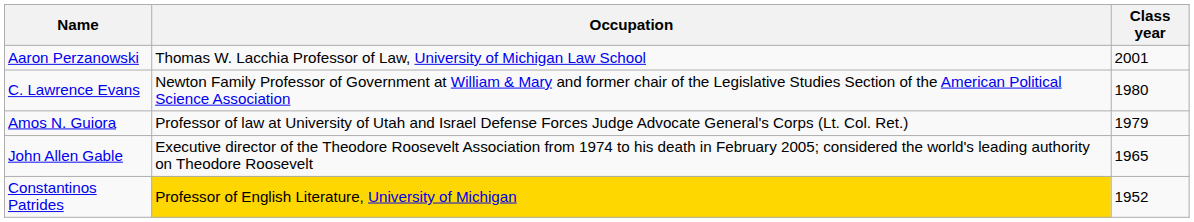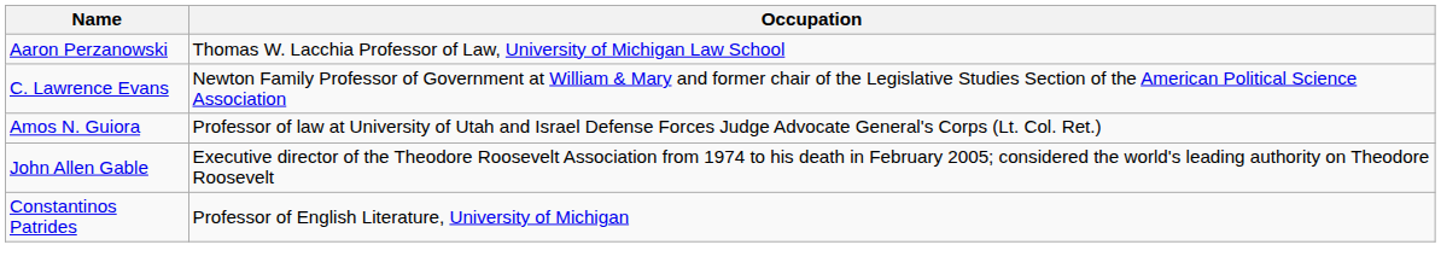 <table class="wikitable">
 <tr>
 <th>Name</th>
 <th>Occupation</th>
-<th>Class year</th>
 </tr>
 <tr>
 <td><a href='#'>Aaron Perzanowski</a></td>
 <td>Thomas W. Lacchia Professor of Law, <a href='#'>University of Michigan Law School</a></td>
-<td>2001</td>
 </tr>
 <tr>
 <td><a href='#'>C. Lawrence Evans</a></td>
 <td>Newton Family Professor of Government at <a href='#'>William & Mary</a> and former chair of the Legislative Studies Section of the <a href='#'>American Political Science Association</a></td>
-<td>1980</td>
 </tr>
 <tr>
 <td><a href='#'>Amos N. Guiora</a></td>
 <td>Professor of law at University of Utah and Israel Defense Forces Judge Advocate General's Corps (Lt. Col. Ret.)</td>
-<td>1979</td>
 </tr>
 <tr>
 <td><a href='#'>John Allen Gable</a></td>
 <td>Executive director of the Theodore Roosevelt Association from 1974 to his death in February 2005; considered the world's leading authority on Theodore Roosevelt</td>
-<td>1965</td>
 </tr>
 <tr>
 <td><a href='#'>Constantinos Patrides</a></td>
-<td style="background: gold;">Professor of English Literature, <a href='#'>University of Michigan</a></td>
-<td>1952</td>
+<td>Professor of English Literature, <a href='#'>University of Michigan</a></td>
 </tr>
 </table>
